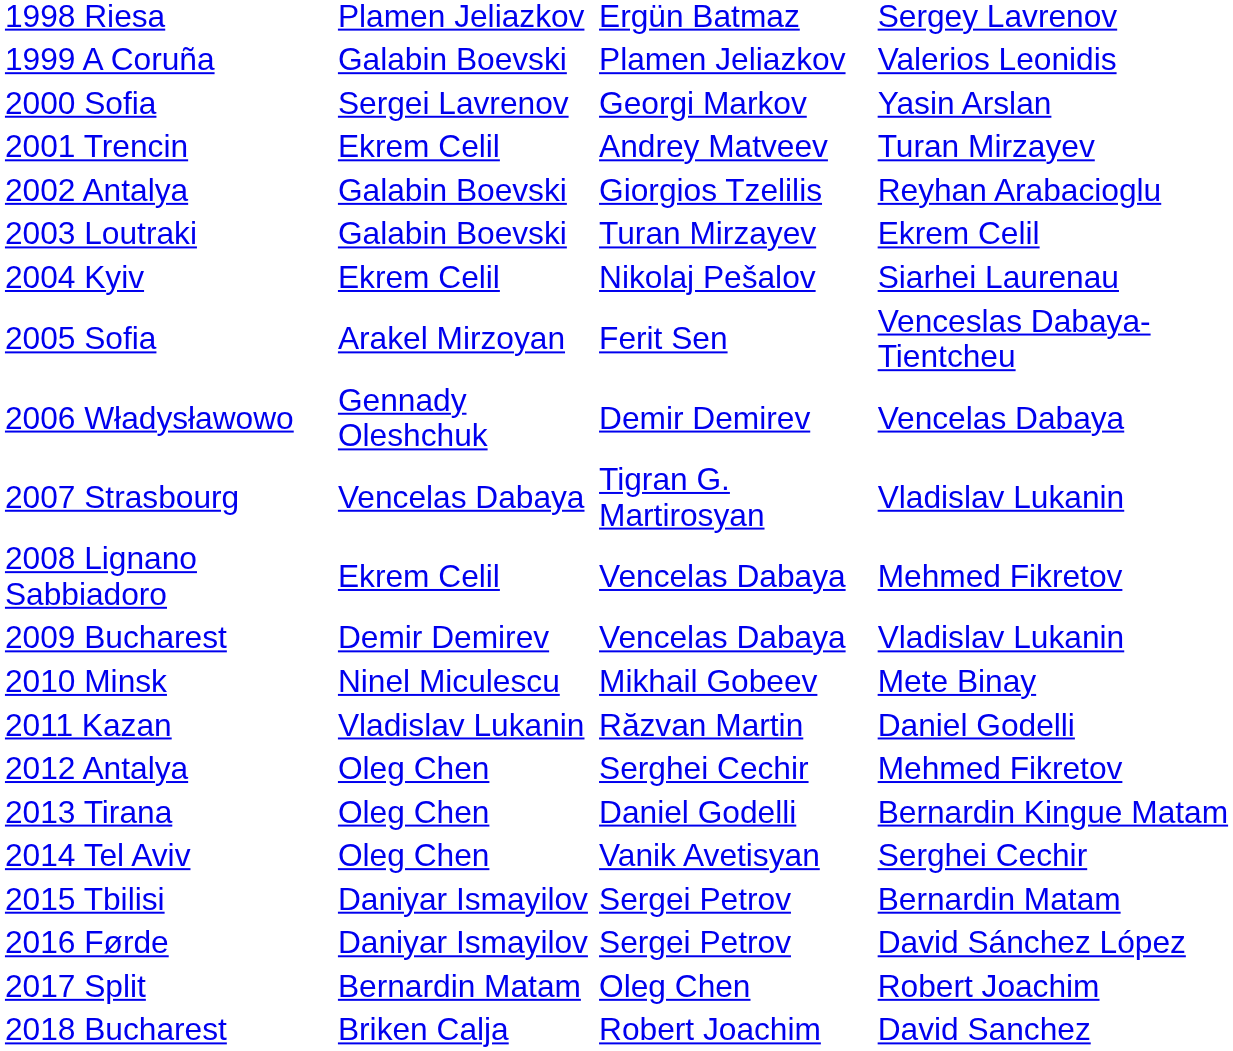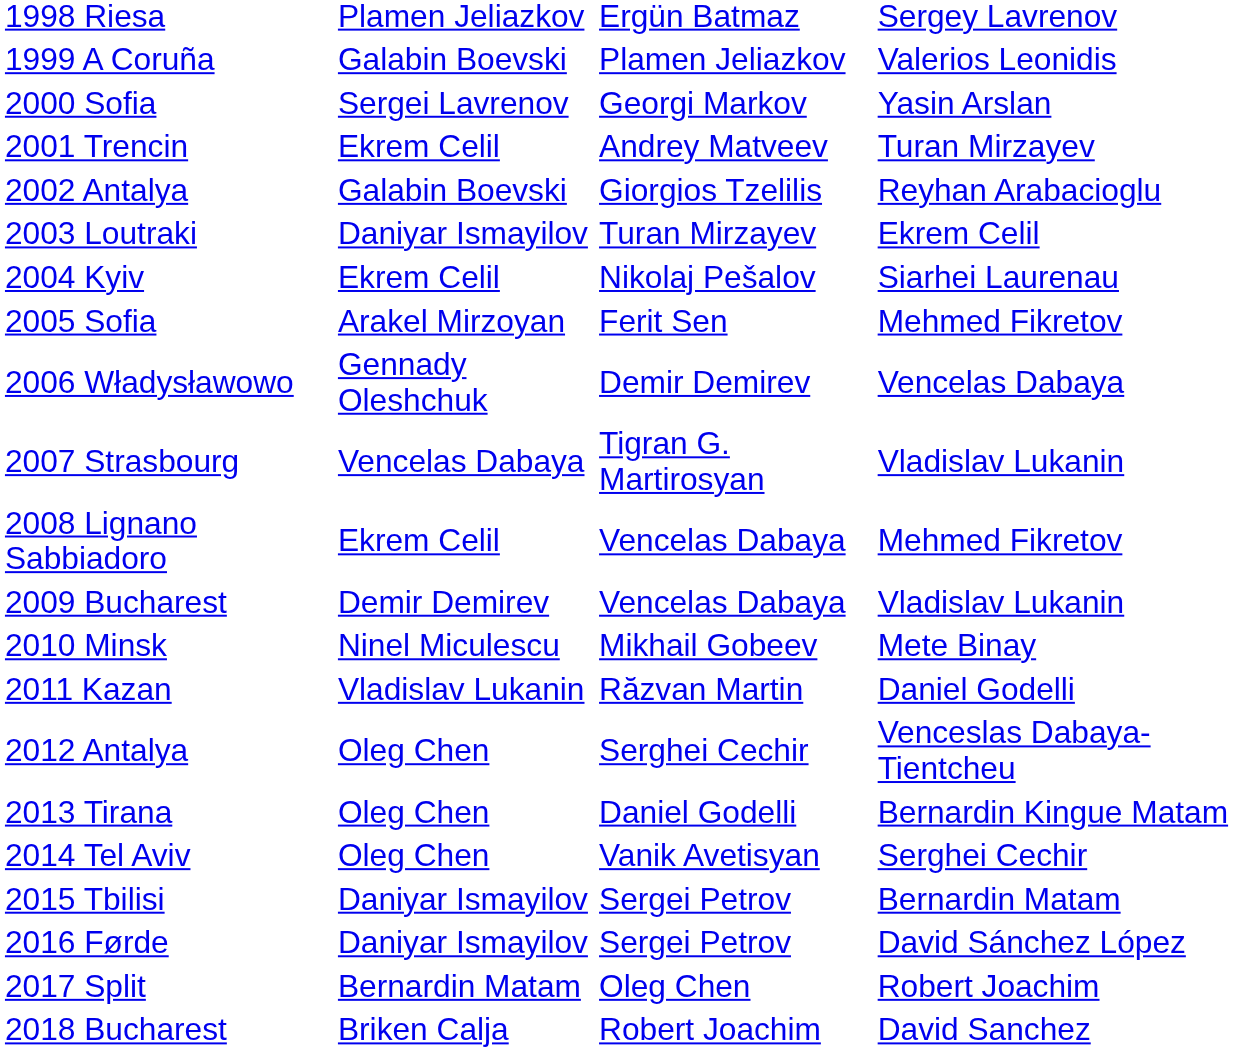 <table>
 <tr>
 <td><a href='#'>1998 Riesa</a></td>
 <td> <a href='#'>Plamen Jeliazkov</a></td>
 <td> <a href='#'>Ergün Batmaz</a></td>
 <td> <a href='#'>Sergey Lavrenov</a></td>
 </tr>
 <tr>
 <td><a href='#'>1999 A Coruña</a></td>
 <td> <a href='#'>Galabin Boevski</a></td>
 <td> <a href='#'>Plamen Jeliazkov</a></td>
 <td> <a href='#'>Valerios Leonidis</a></td>
 </tr>
 <tr>
 <td><a href='#'>2000 Sofia</a></td>
 <td> <a href='#'>Sergei Lavrenov</a></td>
 <td> <a href='#'>Georgi Markov</a></td>
 <td> <a href='#'>Yasin Arslan</a></td>
 </tr>
 <tr>
 <td><a href='#'>2001 Trencin</a></td>
 <td> <a href='#'>Ekrem Celil</a></td>
 <td> <a href='#'>Andrey Matveev</a></td>
 <td> <a href='#'>Turan Mirzayev</a></td>
 </tr>
 <tr>
 <td><a href='#'>2002 Antalya</a></td>
 <td> <a href='#'>Galabin Boevski</a></td>
 <td> <a href='#'>Giorgios Tzelilis</a></td>
 <td> <a href='#'>Reyhan Arabacioglu</a></td>
 </tr>
 <tr>
 <td><a href='#'>2003 Loutraki</a></td>
-<td> <a href='#'>Galabin Boevski</a></td>
+<td> <a href='#'>Daniyar Ismayilov</a></td>
 <td> <a href='#'>Turan Mirzayev</a></td>
 <td> <a href='#'>Ekrem Celil</a></td>
 </tr>
 <tr>
 <td><a href='#'>2004 Kyiv</a></td>
 <td> <a href='#'>Ekrem Celil</a></td>
 <td> <a href='#'>Nikolaj Pešalov</a></td>
 <td> <a href='#'>Siarhei Laurenau</a></td>
 </tr>
 <tr>
 <td><a href='#'>2005 Sofia</a></td>
 <td> <a href='#'>Arakel Mirzoyan</a></td>
 <td> <a href='#'>Ferit Sen</a></td>
-<td> <a href='#'>Venceslas Dabaya-Tientcheu </a></td>
+<td> <a href='#'>Mehmed Fikretov</a></td>
 </tr>
 <tr>
 <td><a href='#'>2006 Władysławowo</a></td>
 <td> <a href='#'>Gennady Oleshchuk</a></td>
 <td> <a href='#'>Demir Demirev</a></td>
 <td> <a href='#'>Vencelas Dabaya</a></td>
 </tr>
 <tr>
 <td><a href='#'>2007 Strasbourg</a></td>
 <td> <a href='#'>Vencelas Dabaya</a></td>
 <td> <a href='#'>Tigran G. Martirosyan</a></td>
 <td> <a href='#'>Vladislav Lukanin</a></td>
 </tr>
 <tr>
 <td><a href='#'>2008 Lignano Sabbiadoro</a></td>
 <td> <a href='#'>Ekrem Celil</a></td>
 <td> <a href='#'>Vencelas Dabaya</a></td>
 <td> <a href='#'>Mehmed Fikretov</a></td>
 </tr>
 <tr>
 <td><a href='#'>2009 Bucharest</a></td>
 <td> <a href='#'>Demir Demirev</a></td>
 <td> <a href='#'>Vencelas Dabaya</a></td>
 <td> <a href='#'>Vladislav Lukanin</a></td>
 </tr>
 <tr>
 <td><a href='#'>2010 Minsk</a></td>
 <td> <a href='#'>Ninel Miculescu</a></td>
 <td> <a href='#'>Mikhail Gobeev</a></td>
 <td> <a href='#'>Mete Binay</a></td>
 </tr>
 <tr>
 <td><a href='#'>2011 Kazan</a></td>
 <td> <a href='#'>Vladislav Lukanin</a></td>
 <td> <a href='#'>Răzvan Martin</a></td>
 <td> <a href='#'>Daniel Godelli</a></td>
 </tr>
 <tr>
 <td><a href='#'>2012 Antalya</a></td>
 <td> <a href='#'>Oleg Chen </a></td>
 <td> <a href='#'>Serghei Cechir </a></td>
-<td> <a href='#'>Mehmed Fikretov</a></td>
+<td> <a href='#'>Venceslas Dabaya-Tientcheu </a></td>
 </tr>
 <tr>
 <td><a href='#'>2013 Tirana</a></td>
 <td> <a href='#'>Oleg Chen </a></td>
 <td> <a href='#'>Daniel Godelli </a></td>
 <td> <a href='#'>Bernardin Kingue Matam </a></td>
 </tr>
 <tr>
 <td><a href='#'>2014 Tel Aviv</a></td>
 <td> <a href='#'>Oleg Chen</a></td>
 <td> <a href='#'>Vanik Avetisyan </a></td>
 <td> <a href='#'>Serghei Cechir</a></td>
 </tr>
 <tr>
 <td><a href='#'>2015 Tbilisi</a></td>
 <td> <a href='#'>Daniyar Ismayilov</a></td>
 <td> <a href='#'>Sergei Petrov</a></td>
 <td> <a href='#'>Bernardin Matam</a></td>
 </tr>
 <tr>
 <td><a href='#'>2016 Førde</a></td>
 <td> <a href='#'>Daniyar Ismayilov</a></td>
 <td> <a href='#'>Sergei Petrov</a></td>
 <td> <a href='#'>David Sánchez López</a></td>
 </tr>
 <tr>
 <td><a href='#'>2017 Split</a></td>
 <td> <a href='#'>Bernardin Matam</a></td>
 <td> <a href='#'>Oleg Chen</a></td>
 <td> <a href='#'>Robert Joachim</a></td>
 </tr>
 <tr>
 <td><a href='#'>2018 Bucharest</a></td>
 <td> <a href='#'>Briken Calja</a></td>
 <td> <a href='#'>Robert Joachim</a></td>
 <td> <a href='#'>David Sanchez</a></td>
 </tr>
 </table>
